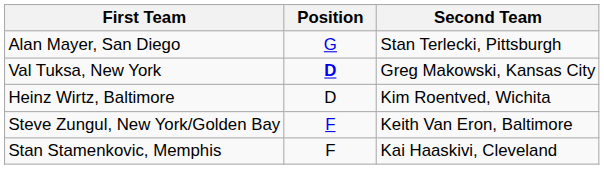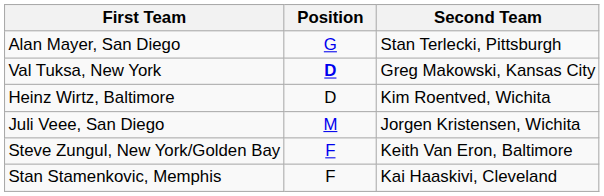 <table class="wikitable">
 <tr>
 <th>First Team</th>
 <th>  Position  </th>
 <th>Second Team</th>
 </tr>
 <tr>
 <td>Alan Mayer, San Diego</td>
 <td align=center><a href='#'>G</a></td>
 <td>Stan Terlecki, Pittsburgh</td>
 </tr>
 <tr>
 <td>Val Tuksa, New York</td>
 <td align=center><strong><a href='#'>D</a></strong></td>
 <td>Greg Makowski, Kansas City</td>
 </tr>
 <tr>
 <td>Heinz Wirtz, Baltimore</td>
 <td align=center>D</td>
 <td>Kim Roentved, Wichita</td>
 </tr>
 <tr>
+<td>Juli Veee, San Diego</td>
+<td align=center><a href='#'>M</a></td>
+<td>Jorgen Kristensen, Wichita</td>
+</tr>
+<tr>
 <td>Steve Zungul, New York/Golden Bay</td>
 <td align=center><a href='#'>F</a></td>
 <td>Keith Van Eron, Baltimore</td>
 </tr>
 <tr>
 <td>Stan Stamenkovic, Memphis</td>
 <td align=center>F</td>
 <td>Kai Haaskivi, Cleveland</td>
 </tr>
 </table>
